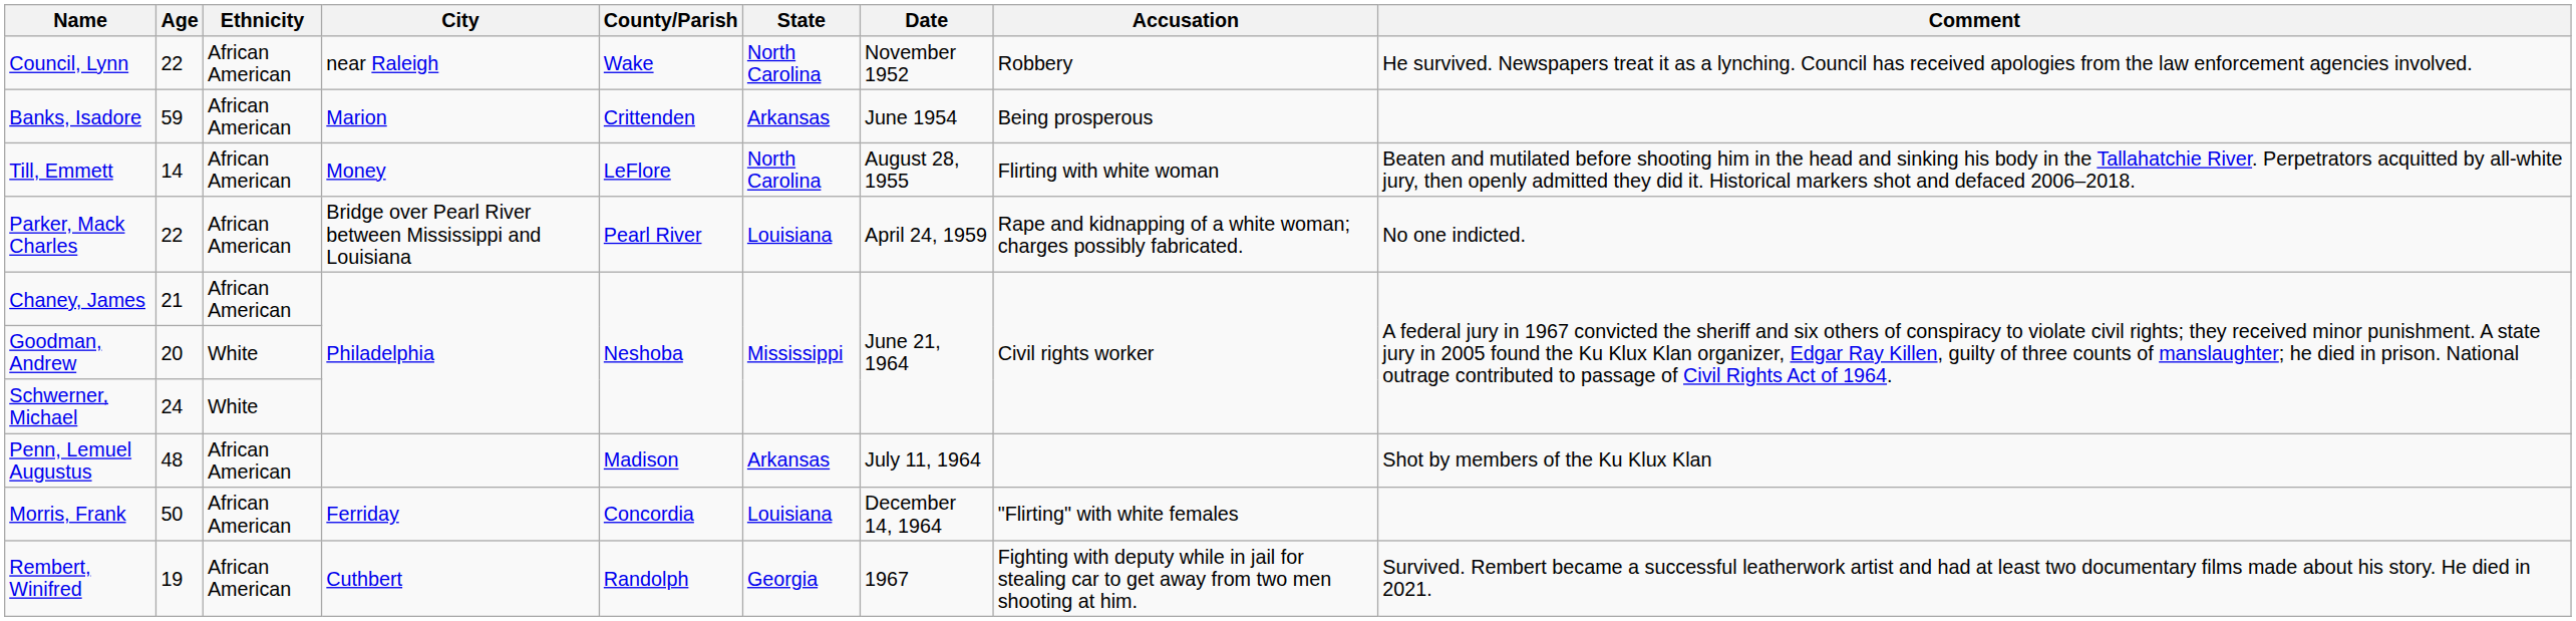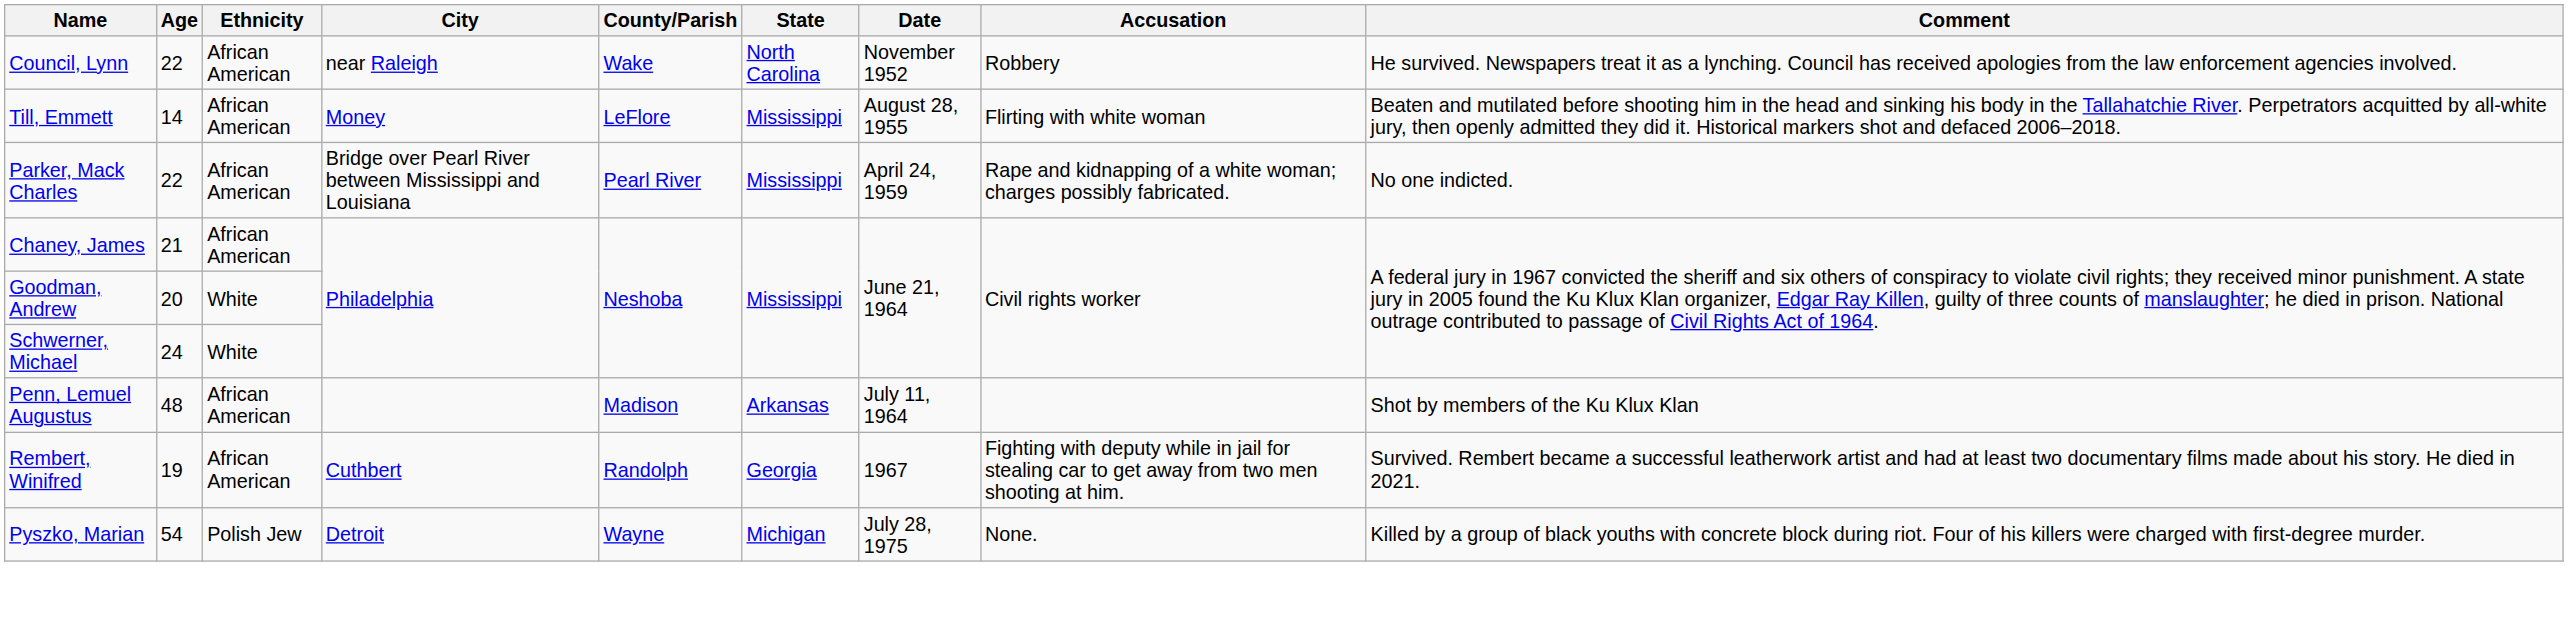 <table class="wikitable sortable" style="font-size: 95%">
 <tr>
 <th>Name</th>
 <th>Age</th>
 <th>Ethnicity</th>
 <th>City</th>
 <th>County/Parish</th>
 <th>State</th>
 <th>Date</th>
 <th>Accusation</th>
 <th>Comment</th>
 </tr>
 <tr>
 <td><a href='#'>Council, Lynn</a></td>
 <td>22</td>
 <td>African American</td>
 <td>near <a href='#'>Raleigh</a></td>
 <td><a href='#'>Wake</a></td>
 <td><a href='#'>North Carolina</a></td>
 <td>November 1952</td>
 <td>Robbery</td>
 <td>He survived. Newspapers treat it as a lynching. Council has received apologies from the law enforcement agencies involved.</td>
 </tr>
 <tr>
-<td><a href='#'>Banks, Isadore</a></td>
-<td>59</td>
-<td>African American</td>
-<td><a href='#'>Marion</a></td>
-<td><a href='#'>Crittenden</a></td>
-<td><a href='#'>Arkansas</a></td>
-<td>June 1954</td>
-<td>Being prosperous</td>
-<td></td>
-</tr>
-<tr>
 <td><a href='#'>Till, Emmett</a></td>
 <td>14</td>
 <td>African American</td>
 <td><a href='#'>Money</a></td>
 <td><a href='#'>LeFlore</a></td>
-<td><a href='#'>North Carolina</a></td>
+<td><a href='#'>Mississippi</a></td>
 <td>August 28, 1955</td>
 <td>Flirting with white woman</td>
 <td>Beaten and mutilated before shooting him in the head and sinking his body in the <a href='#'>Tallahatchie River</a>. Perpetrators acquitted by all-white jury, then openly admitted they did it. Historical markers shot and defaced 2006–2018.</td>
 </tr>
 <tr>
 <td><a href='#'>Parker, Mack Charles</a></td>
 <td>22</td>
 <td>African American</td>
 <td>Bridge over Pearl River between Mississippi and Louisiana</td>
 <td><a href='#'>Pearl River</a></td>
-<td><a href='#'>Louisiana</a></td>
+<td><a href='#'>Mississippi</a></td>
 <td>April 24, 1959</td>
 <td>Rape and kidnapping of a white woman; charges possibly fabricated.</td>
 <td>No one indicted.</td>
 </tr>
 <tr>
 <td><a href='#'>Chaney, James</a></td>
 <td>21</td>
 <td>African American</td>
 <td rowspan=3><a href='#'>Philadelphia</a></td>
 <td rowspan=3><a href='#'>Neshoba</a></td>
 <td rowspan=3><a href='#'>Mississippi</a></td>
 <td rowspan=3>June 21, 1964</td>
 <td rowspan=3>Civil rights worker</td>
 <td rowspan=3>A federal jury in 1967 convicted the sheriff and six others of conspiracy to violate civil rights; they received minor punishment. A state jury in 2005 found the Ku Klux Klan organizer, <a href='#'>Edgar Ray Killen</a>, guilty of three counts of <a href='#'>manslaughter</a>; he died in prison. National outrage contributed to passage of <a href='#'>Civil Rights Act of 1964</a>.</td>
 </tr>
 <tr>
 <td><a href='#'>Goodman, Andrew</a></td>
 <td>20</td>
 <td>White</td>
 </tr>
 <tr>
 <td><a href='#'>Schwerner, Michael</a></td>
 <td>24</td>
 <td>White</td>
 </tr>
 <tr>
 <td><a href='#'>Penn, Lemuel Augustus</a></td>
 <td>48</td>
 <td>African American</td>
 <td></td>
 <td><a href='#'>Madison</a></td>
 <td><a href='#'>Arkansas</a></td>
 <td>July 11, 1964</td>
 <td></td>
 <td>Shot by members of the Ku Klux Klan</td>
 </tr>
 <tr>
-<td><a href='#'>Morris, Frank</a></td>
-<td>50</td>
-<td>African American</td>
-<td><a href='#'>Ferriday</a></td>
-<td><a href='#'>Concordia</a></td>
-<td><a href='#'>Louisiana</a></td>
-<td>December 14, 1964</td>
-<td>"Flirting" with white females</td>
-<td></td>
-</tr>
-<tr>
 <td><a href='#'>Rembert, Winifred</a></td>
 <td>19</td>
 <td>African American</td>
 <td><a href='#'>Cuthbert</a></td>
 <td><a href='#'>Randolph</a></td>
 <td><a href='#'>Georgia</a></td>
 <td>1967</td>
 <td>Fighting with deputy while in jail for stealing car to get away from two men shooting at him.</td>
 <td>Survived. Rembert became a successful leatherwork artist and had at least two documentary films made about his story. He died in 2021.</td>
 </tr>
+<tr>
+<td><a href='#'>Pyszko, Marian</a></td>
+<td>54</td>
+<td>Polish Jew</td>
+<td><a href='#'>Detroit</a></td>
+<td><a href='#'>Wayne</a></td>
+<td><a href='#'>Michigan</a></td>
+<td>July 28, 1975</td>
+<td>None.</td>
+<td>Killed by a group of black youths with concrete block during riot. Four of his killers were charged with first-degree murder.</td>
+</tr>
 </table>
